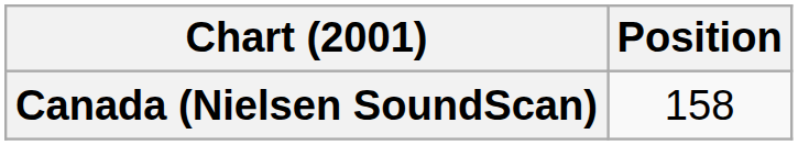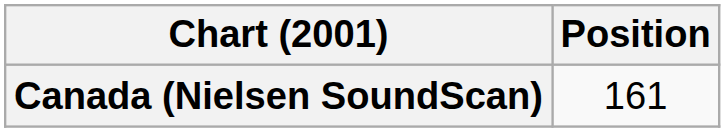 <table class="wikitable plainrowheaders" style="text-align:center">
 <tr>
 <th>Chart (2001)</th>
 <th>Position</th>
 </tr>
 <tr>
 <th scope="row">Canada (Nielsen SoundScan)</th>
-<td>158</td>
+<td>161</td>
 </tr>
 </table>
